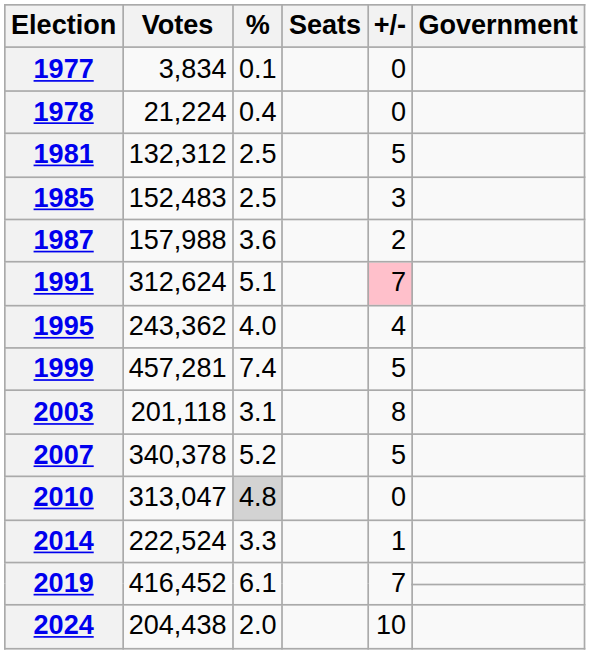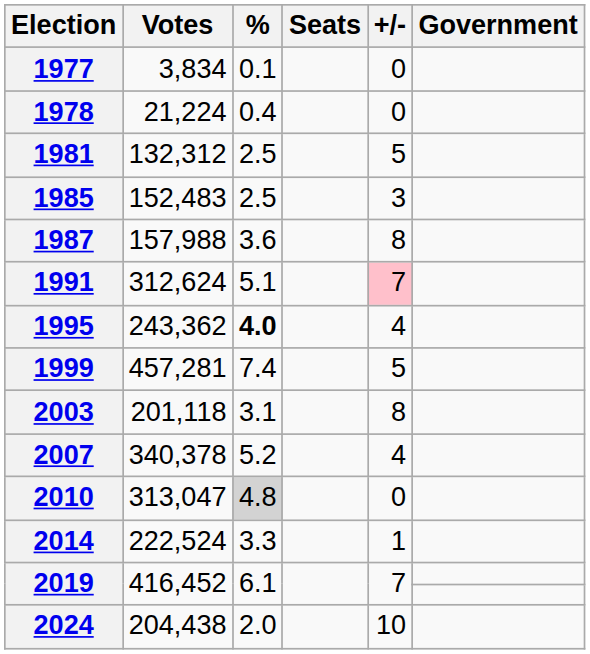 <table class="wikitable" style="text-align:right;">
 <tr>
 <th>Election</th>
 <th>Votes</th>
 <th>%</th>
 <th>Seats</th>
 <th>+/-</th>
 <th>Government</th>
 </tr>
 <tr>
 <th><a href='#'>1977</a></th>
 <td>3,834</td>
 <td>0.1</td>
 <td></td>
 <td> 0</td>
 <td></td>
 </tr>
 <tr>
 <th><a href='#'>1978</a></th>
 <td>21,224</td>
 <td>0.4</td>
 <td></td>
 <td> 0</td>
 <td></td>
 </tr>
 <tr>
 <th><a href='#'>1981</a></th>
 <td>132,312</td>
 <td>2.5</td>
 <td></td>
 <td> 5</td>
 <td></td>
 </tr>
 <tr>
 <th><a href='#'>1985</a></th>
 <td>152,483</td>
 <td>2.5</td>
 <td></td>
 <td> 3</td>
 <td></td>
 </tr>
 <tr>
 <th><a href='#'>1987</a></th>
 <td>157,988</td>
 <td>3.6</td>
 <td></td>
-<td> 2</td>
+<td> 8</td>
 <td></td>
 </tr>
 <tr>
 <th><a href='#'>1991</a></th>
 <td>312,624</td>
 <td>5.1</td>
 <td></td>
 <td style="background: pink;"> 7</td>
 <td></td>
 </tr>
 <tr>
 <th><a href='#'>1995</a></th>
 <td>243,362</td>
-<td>4.0</td>
+<td><strong>4.0</strong></td>
 <td></td>
 <td> 4</td>
 <td></td>
 </tr>
 <tr>
 <th><a href='#'>1999</a></th>
 <td>457,281</td>
 <td>7.4</td>
 <td></td>
 <td> 5</td>
 <td></td>
 </tr>
 <tr>
 <th><a href='#'>2003</a></th>
 <td>201,118</td>
 <td>3.1</td>
 <td></td>
 <td> 8</td>
 <td></td>
 </tr>
 <tr>
 <th><a href='#'>2007</a></th>
 <td>340,378</td>
 <td>5.2</td>
 <td></td>
-<td> 5</td>
+<td> 4</td>
 <td></td>
 </tr>
 <tr>
 <th><a href='#'>2010</a></th>
 <td>313,047</td>
 <td style="background: lightgrey;">4.8</td>
 <td></td>
 <td> 0</td>
 <td></td>
 </tr>
 <tr>
 <th><a href='#'>2014</a></th>
 <td>222,524</td>
 <td>3.3</td>
 <td></td>
 <td> 1</td>
 <td></td>
 </tr>
 <tr>
 <th rowspan=2><a href='#'>2019</a></th>
 <td rowspan=2>416,452</td>
 <td rowspan=2>6.1</td>
 <td rowspan=2></td>
 <td rowspan=2> 7</td>
 <td></td>
 </tr>
 <tr>
 <td></td>
 </tr>
 <tr>
 <th><a href='#'>2024</a></th>
 <td>204,438</td>
 <td>2.0</td>
 <td></td>
 <td> 10</td>
 <td></td>
 </tr>
 </table>
